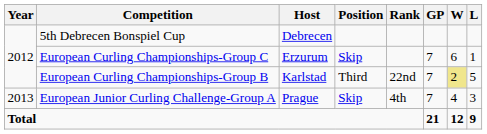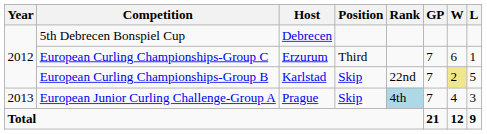 <table class="wikitable">
 <tr>
 <th>Year</th>
 <th>Competition</th>
 <th>Host</th>
 <th>Position</th>
 <th>Rank</th>
 <th>GP</th>
 <th>W</th>
 <th>L</th>
 </tr>
 <tr>
 <td rowspan=3>2012</td>
 <td>5th Debrecen Bonspiel Cup</td>
 <td> <a href='#'>Debrecen</a></td>
 <td></td>
 <td></td>
 <td></td>
 <td></td>
 <td></td>
 </tr>
 <tr>
 <td><a href='#'>European Curling Championships-Group C</a></td>
 <td> <a href='#'>Erzurum</a></td>
-<td><a href='#'>Skip</a></td>
+<td>Third</td>
 <td></td>
 <td>7</td>
 <td>6</td>
 <td>1</td>
 </tr>
 <tr>
 <td><a href='#'>European Curling Championships-Group B</a></td>
 <td> <a href='#'>Karlstad</a></td>
-<td>Third</td>
+<td><a href='#'>Skip</a></td>
 <td>22nd</td>
 <td>7</td>
 <td style="background: khaki;">2</td>
 <td>5</td>
 </tr>
 <tr>
 <td>2013</td>
 <td><a href='#'>European Junior Curling Challenge-Group A</a></td>
 <td> <a href='#'>Prague</a></td>
 <td><a href='#'>Skip</a></td>
-<td>4th</td>
+<td style="background: lightblue;">4th</td>
 <td>7</td>
 <td>4</td>
 <td>3</td>
 </tr>
 <tr>
 <td colspan=5><strong>Total</strong></td>
 <td><strong>21</strong></td>
 <td><strong>12</strong></td>
 <td><strong>9</strong></td>
 </tr>
 </table>
